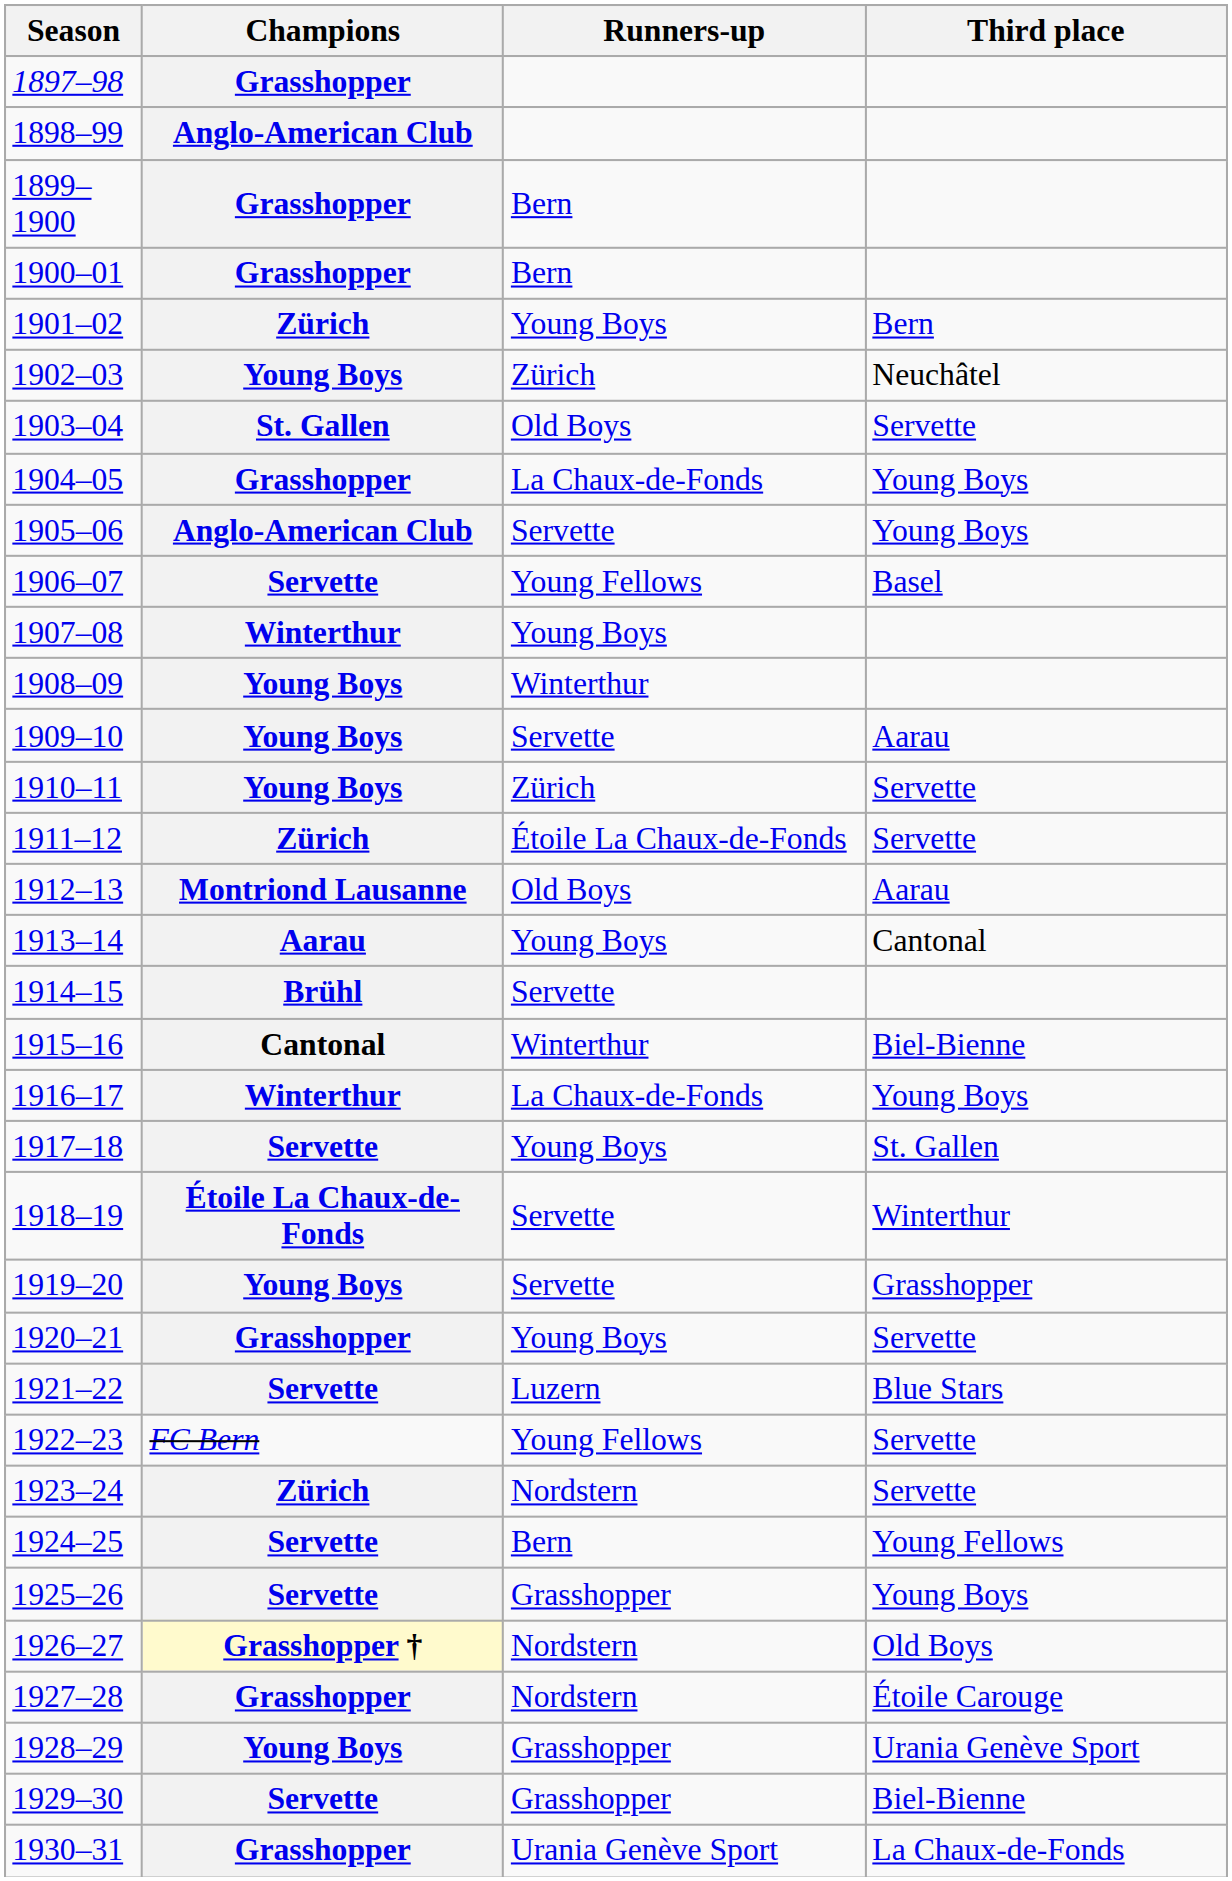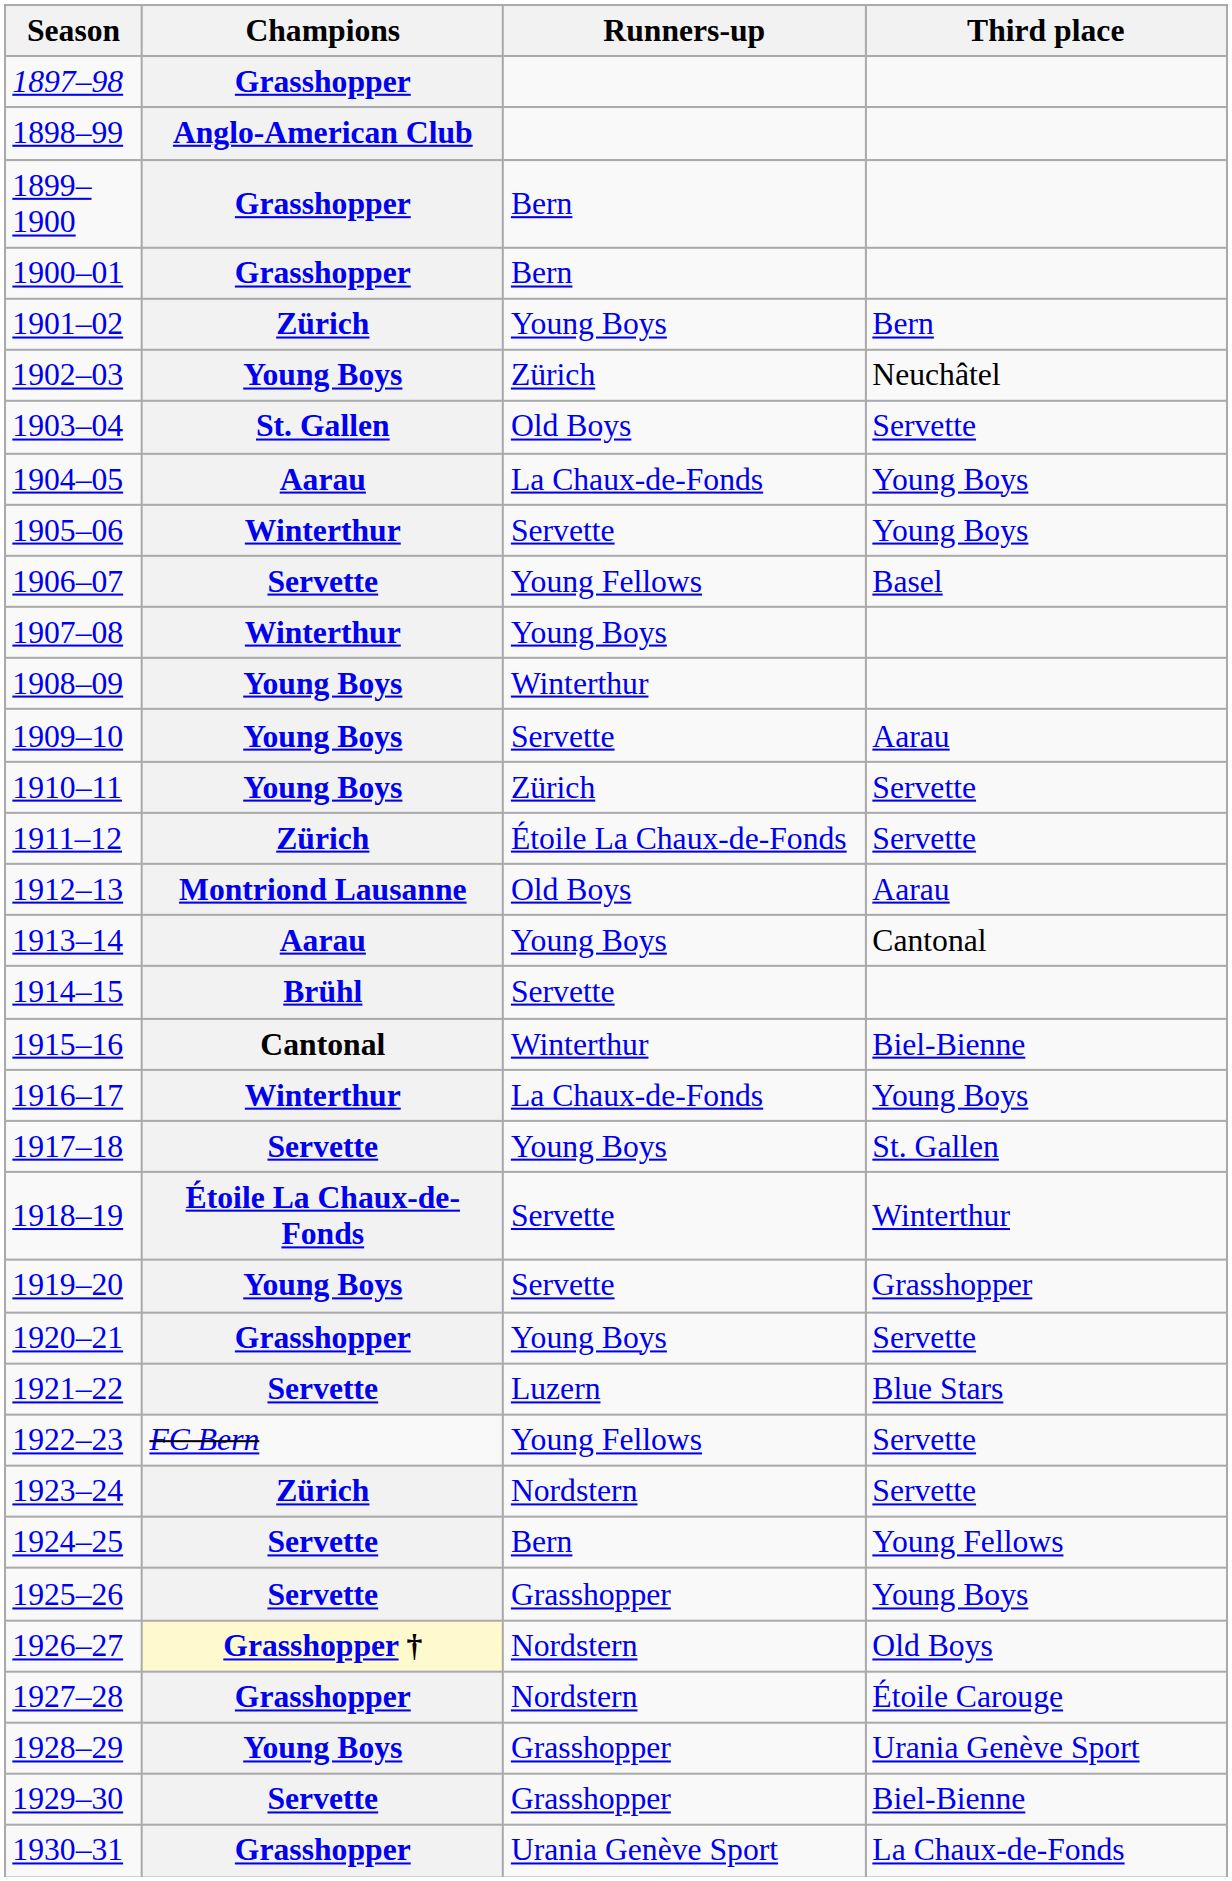 <table class="wikitable sortable plainrowheaders" style="font-size:97%;">
 <tr>
 <th scope="col" width=60>Season</th>
 <th scope="col" width=170>Champions </th>
 <th scope="col" width=170>Runners-up</th>
 <th scope="col" width=170>Third place</th>
 </tr>
 <tr>
 <td align=left><em><a href='#'>1897–98</a></em></td>
 <th scope="row"><a href='#'>Grasshopper</a> </th>
 <td></td>
 <td></td>
 </tr>
 <tr>
 <td align=left><a href='#'>1898–99</a></td>
 <th scope="row"><a href='#'>Anglo-American Club</a> </th>
 <td></td>
 <td></td>
 </tr>
 <tr>
 <td align=left><a href='#'>1899–1900</a></td>
 <th scope="row"><a href='#'>Grasshopper</a> </th>
 <td><a href='#'>Bern</a></td>
 <td></td>
 </tr>
 <tr>
 <td align=left><a href='#'>1900–01</a></td>
 <th scope="row"><a href='#'>Grasshopper</a> </th>
 <td><a href='#'>Bern</a></td>
 <td></td>
 </tr>
 <tr>
 <td align=left><a href='#'>1901–02</a></td>
 <th scope="row"><a href='#'>Zürich</a> </th>
 <td><a href='#'>Young Boys</a></td>
 <td><a href='#'>Bern</a></td>
 </tr>
 <tr>
 <td align=left><a href='#'>1902–03</a></td>
 <th scope="row"><a href='#'>Young Boys</a> </th>
 <td><a href='#'>Zürich</a></td>
 <td>Neuchâtel</td>
 </tr>
 <tr>
 <td align=left><a href='#'>1903–04</a></td>
 <th scope="row"><a href='#'>St. Gallen</a> </th>
 <td><a href='#'>Old Boys</a></td>
 <td><a href='#'>Servette</a></td>
 </tr>
 <tr>
 <td align=left><a href='#'>1904–05</a></td>
-<th scope="row"><a href='#'>Grasshopper</a> </th>
+<th scope="row"><a href='#'>Aarau</a> </th>
 <td><a href='#'>La Chaux-de-Fonds</a></td>
 <td><a href='#'>Young Boys</a></td>
 </tr>
 <tr>
 <td align=left><a href='#'>1905–06</a></td>
-<th scope="row"><a href='#'>Anglo-American Club</a> </th>
+<th scope="row"><a href='#'>Winterthur</a> </th>
 <td><a href='#'>Servette</a></td>
 <td><a href='#'>Young Boys</a></td>
 </tr>
 <tr>
 <td align=left><a href='#'>1906–07</a></td>
 <th scope="row"><a href='#'>Servette</a> </th>
 <td><a href='#'>Young Fellows</a></td>
 <td><a href='#'>Basel</a></td>
 </tr>
 <tr>
 <td align=left><a href='#'>1907–08</a></td>
 <th scope="row"><a href='#'>Winterthur</a> </th>
 <td><a href='#'>Young Boys</a></td>
 <td></td>
 </tr>
 <tr>
 <td align=left><a href='#'>1908–09</a></td>
 <th scope="row"><a href='#'>Young Boys</a> </th>
 <td><a href='#'>Winterthur</a></td>
 <td></td>
 </tr>
 <tr>
 <td align=left><a href='#'>1909–10</a></td>
 <th scope="row"><a href='#'>Young Boys</a> </th>
 <td><a href='#'>Servette</a></td>
 <td><a href='#'>Aarau</a></td>
 </tr>
 <tr>
 <td align=left><a href='#'>1910–11</a></td>
 <th scope="row"><a href='#'>Young Boys</a> </th>
 <td><a href='#'>Zürich</a></td>
 <td><a href='#'>Servette</a></td>
 </tr>
 <tr>
 <td align=left><a href='#'>1911–12</a></td>
 <th scope="row"><a href='#'>Zürich</a> </th>
 <td><a href='#'>Étoile La Chaux-de-Fonds</a></td>
 <td><a href='#'>Servette</a></td>
 </tr>
 <tr>
 <td align=left><a href='#'>1912–13</a></td>
 <th scope="row"><a href='#'>Montriond Lausanne</a> </th>
 <td><a href='#'>Old Boys</a></td>
 <td><a href='#'>Aarau</a></td>
 </tr>
 <tr>
 <td align=left><a href='#'>1913–14</a></td>
 <th scope="row"><a href='#'>Aarau</a> </th>
 <td><a href='#'>Young Boys</a></td>
 <td>Cantonal</td>
 </tr>
 <tr>
 <td align=left><a href='#'>1914–15</a></td>
 <th scope="row"><a href='#'>Brühl</a> </th>
 <td><a href='#'>Servette</a></td>
 <td></td>
 </tr>
 <tr>
 <td align=left><a href='#'>1915–16</a></td>
 <th scope="row">Cantonal </th>
 <td><a href='#'>Winterthur</a></td>
 <td><a href='#'>Biel-Bienne</a></td>
 </tr>
 <tr>
 <td align=left><a href='#'>1916–17</a></td>
 <th scope="row"><a href='#'>Winterthur</a> </th>
 <td><a href='#'>La Chaux-de-Fonds</a></td>
 <td><a href='#'>Young Boys</a></td>
 </tr>
 <tr>
 <td align=left><a href='#'>1917–18</a></td>
 <th scope="row"><a href='#'>Servette</a> </th>
 <td><a href='#'>Young Boys</a></td>
 <td><a href='#'>St. Gallen</a></td>
 </tr>
 <tr>
 <td align=left><a href='#'>1918–19</a></td>
 <th scope="row"><a href='#'>Étoile La Chaux-de-Fonds</a> </th>
 <td><a href='#'>Servette</a></td>
 <td><a href='#'>Winterthur</a></td>
 </tr>
 <tr>
 <td align=left><a href='#'>1919–20</a></td>
 <th scope="row"><a href='#'>Young Boys</a> </th>
 <td><a href='#'>Servette</a></td>
 <td><a href='#'>Grasshopper</a></td>
 </tr>
 <tr>
 <td align=left><a href='#'>1920–21</a></td>
 <th scope="row"><a href='#'>Grasshopper</a> </th>
 <td><a href='#'>Young Boys</a></td>
 <td><a href='#'>Servette</a></td>
 </tr>
 <tr>
 <td align=left><a href='#'>1921–22</a></td>
 <th scope="row"><a href='#'>Servette</a> </th>
 <td><a href='#'>Luzern</a></td>
 <td><a href='#'>Blue Stars</a></td>
 </tr>
 <tr>
 <td align=left><a href='#'>1922–23</a></td>
 <td><s><em><a href='#'>FC Bern</a></em></s></td>
 <td><a href='#'>Young Fellows</a></td>
 <td><a href='#'>Servette</a></td>
 </tr>
 <tr>
 <td align=left><a href='#'>1923–24</a></td>
 <th scope="row"><a href='#'>Zürich</a> </th>
 <td><a href='#'>Nordstern</a></td>
 <td><a href='#'>Servette</a></td>
 </tr>
 <tr>
 <td align=left><a href='#'>1924–25</a></td>
 <th scope="row"><a href='#'>Servette</a> </th>
 <td><a href='#'>Bern</a></td>
 <td><a href='#'>Young Fellows</a></td>
 </tr>
 <tr>
 <td align=left><a href='#'>1925–26</a></td>
 <th scope="row"><a href='#'>Servette</a> </th>
 <td><a href='#'>Grasshopper</a></td>
 <td><a href='#'>Young Boys</a></td>
 </tr>
 <tr>
 <td align=left><a href='#'>1926–27</a></td>
 <th scope="row" style="background-color:#FFFACD"><a href='#'>Grasshopper</a>  †</th>
 <td><a href='#'>Nordstern</a></td>
 <td><a href='#'>Old Boys</a></td>
 </tr>
 <tr>
 <td align=left><a href='#'>1927–28</a></td>
 <th scope="row"><a href='#'>Grasshopper</a> </th>
 <td><a href='#'>Nordstern</a></td>
 <td><a href='#'>Étoile Carouge</a></td>
 </tr>
 <tr>
 <td align=left><a href='#'>1928–29</a></td>
 <th scope="row"><a href='#'>Young Boys</a> </th>
 <td><a href='#'>Grasshopper</a></td>
 <td><a href='#'>Urania Genève Sport</a></td>
 </tr>
 <tr>
 <td align=left><a href='#'>1929–30</a></td>
 <th scope="row"><a href='#'>Servette</a> </th>
 <td><a href='#'>Grasshopper</a></td>
 <td><a href='#'>Biel-Bienne</a></td>
 </tr>
 <tr>
 <td align=left><a href='#'>1930–31</a></td>
 <th scope="row"><a href='#'>Grasshopper</a> </th>
 <td><a href='#'>Urania Genève Sport</a></td>
 <td><a href='#'>La Chaux-de-Fonds</a></td>
 </tr>
 <tr>
 </tr>
 </table>
